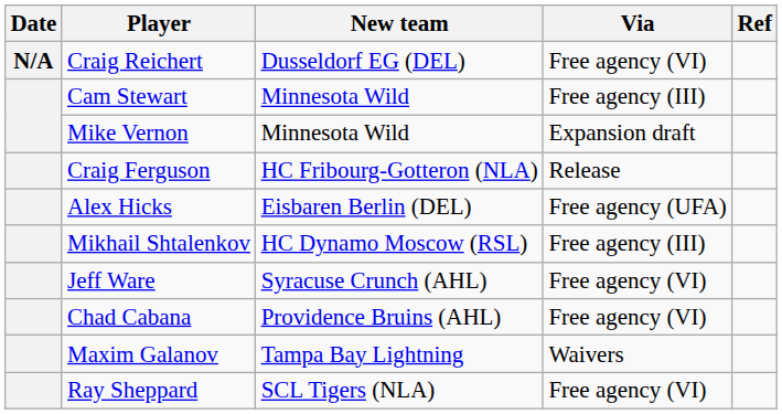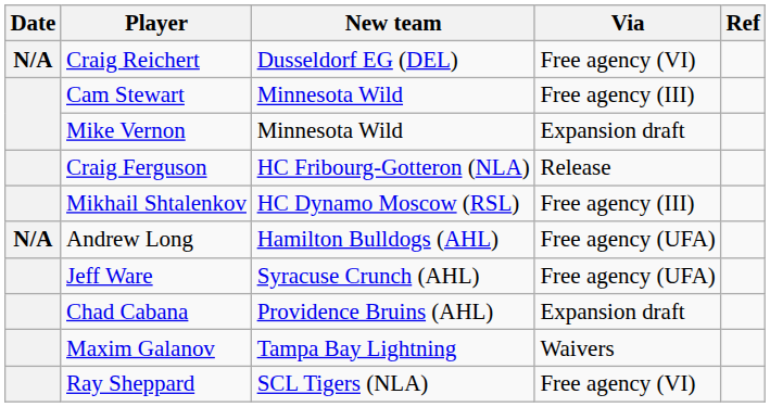 <table class="wikitable plainrowheaders">
 <tr style="background:#ddd; text-align:center;">
 <th>Date</th>
 <th>Player</th>
 <th>New team</th>
 <th>Via</th>
 <th>Ref</th>
 </tr>
 <tr>
 <th scope="row">N/A</th>
 <td><a href='#'>Craig Reichert</a></td>
 <td><a href='#'>Dusseldorf EG</a> (<a href='#'>DEL</a>)</td>
 <td>Free agency (VI)</td>
 <td></td>
 </tr>
 <tr>
 <th scope="row" rowspan=2></th>
 <td><a href='#'>Cam Stewart</a></td>
 <td><a href='#'>Minnesota Wild</a></td>
 <td>Free agency (III)</td>
 <td></td>
 </tr>
 <tr>
 <td><a href='#'>Mike Vernon</a></td>
 <td>Minnesota Wild</td>
 <td>Expansion draft</td>
 <td></td>
 </tr>
 <tr>
 <th scope="row"></th>
 <td><a href='#'>Craig Ferguson</a></td>
 <td><a href='#'>HC Fribourg-Gotteron</a> (<a href='#'>NLA</a>)</td>
 <td>Release</td>
 <td></td>
 </tr>
 <tr>
 <th scope="row"></th>
-<td><a href='#'>Alex Hicks</a></td>
-<td><a href='#'>Eisbaren Berlin</a> (DEL)</td>
-<td>Free agency (UFA)</td>
-<td></td>
-</tr>
-<tr>
-<th scope="row"></th>
 <td><a href='#'>Mikhail Shtalenkov</a></td>
 <td><a href='#'>HC Dynamo Moscow</a> (<a href='#'>RSL</a>)</td>
 <td>Free agency (III)</td>
 <td></td>
 </tr>
 <tr>
+<th scope="row">N/A</th>
+<td>Andrew Long</td>
+<td><a href='#'>Hamilton Bulldogs</a> (<a href='#'>AHL</a>)</td>
+<td>Free agency (UFA)</td>
+<td></td>
+</tr>
+<tr>
 <th scope="row"></th>
 <td><a href='#'>Jeff Ware</a></td>
 <td><a href='#'>Syracuse Crunch</a> (AHL)</td>
-<td>Free agency (VI)</td>
+<td>Free agency (UFA)</td>
 <td></td>
 </tr>
 <tr>
 <th scope="row"></th>
 <td><a href='#'>Chad Cabana</a></td>
 <td><a href='#'>Providence Bruins</a> (AHL)</td>
-<td>Free agency (VI)</td>
+<td>Expansion draft</td>
 <td></td>
 </tr>
 <tr>
 <th scope="row"></th>
 <td><a href='#'>Maxim Galanov</a></td>
 <td><a href='#'>Tampa Bay Lightning</a></td>
 <td>Waivers</td>
 <td></td>
 </tr>
 <tr>
 <th scope="row"></th>
 <td><a href='#'>Ray Sheppard</a></td>
 <td><a href='#'>SCL Tigers</a> (NLA)</td>
 <td>Free agency (VI)</td>
 <td></td>
 </tr>
 </table>
